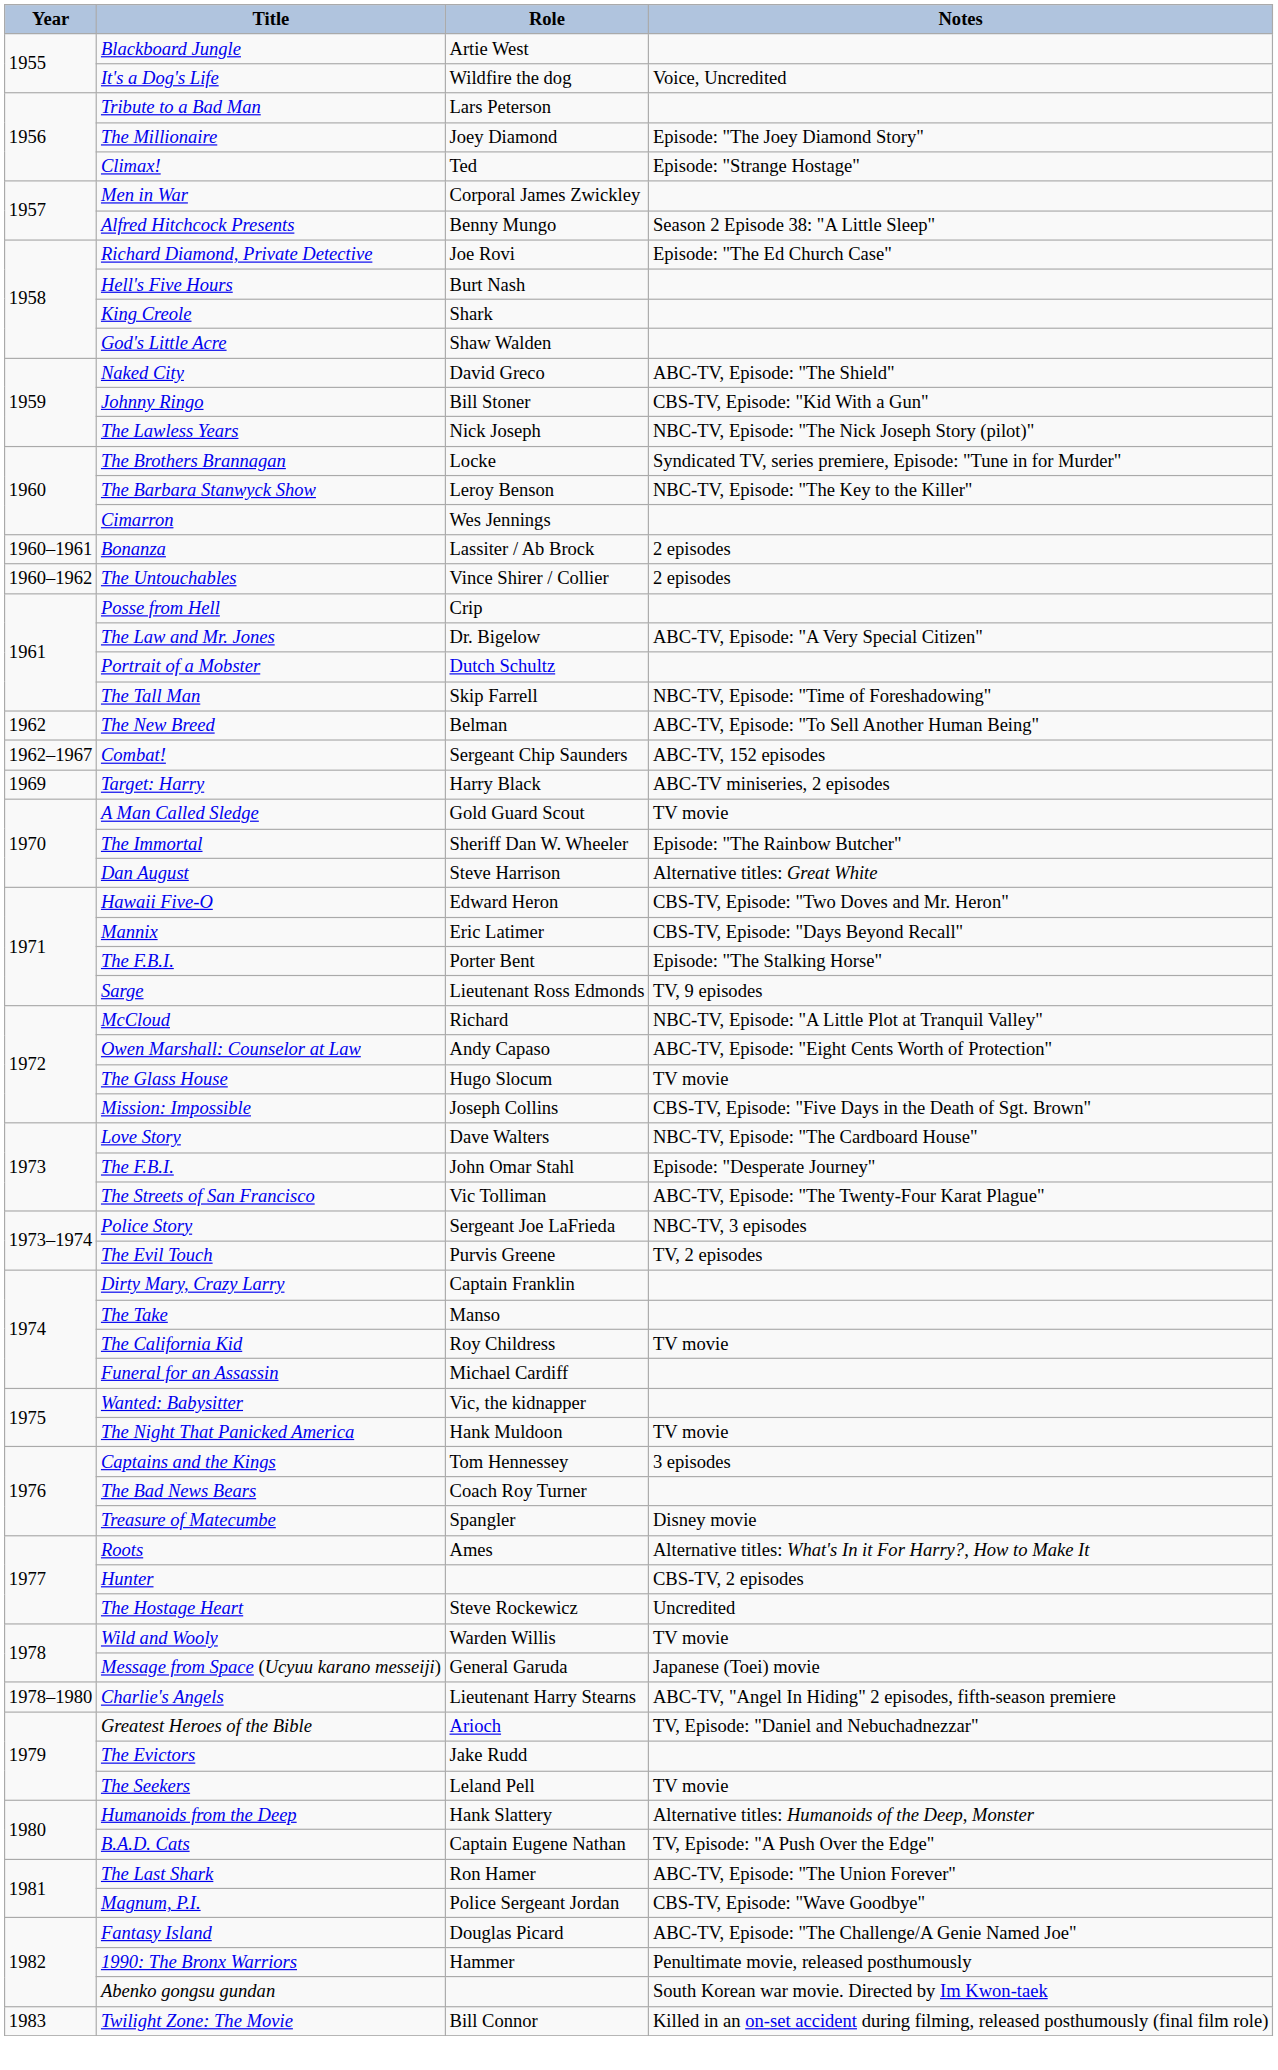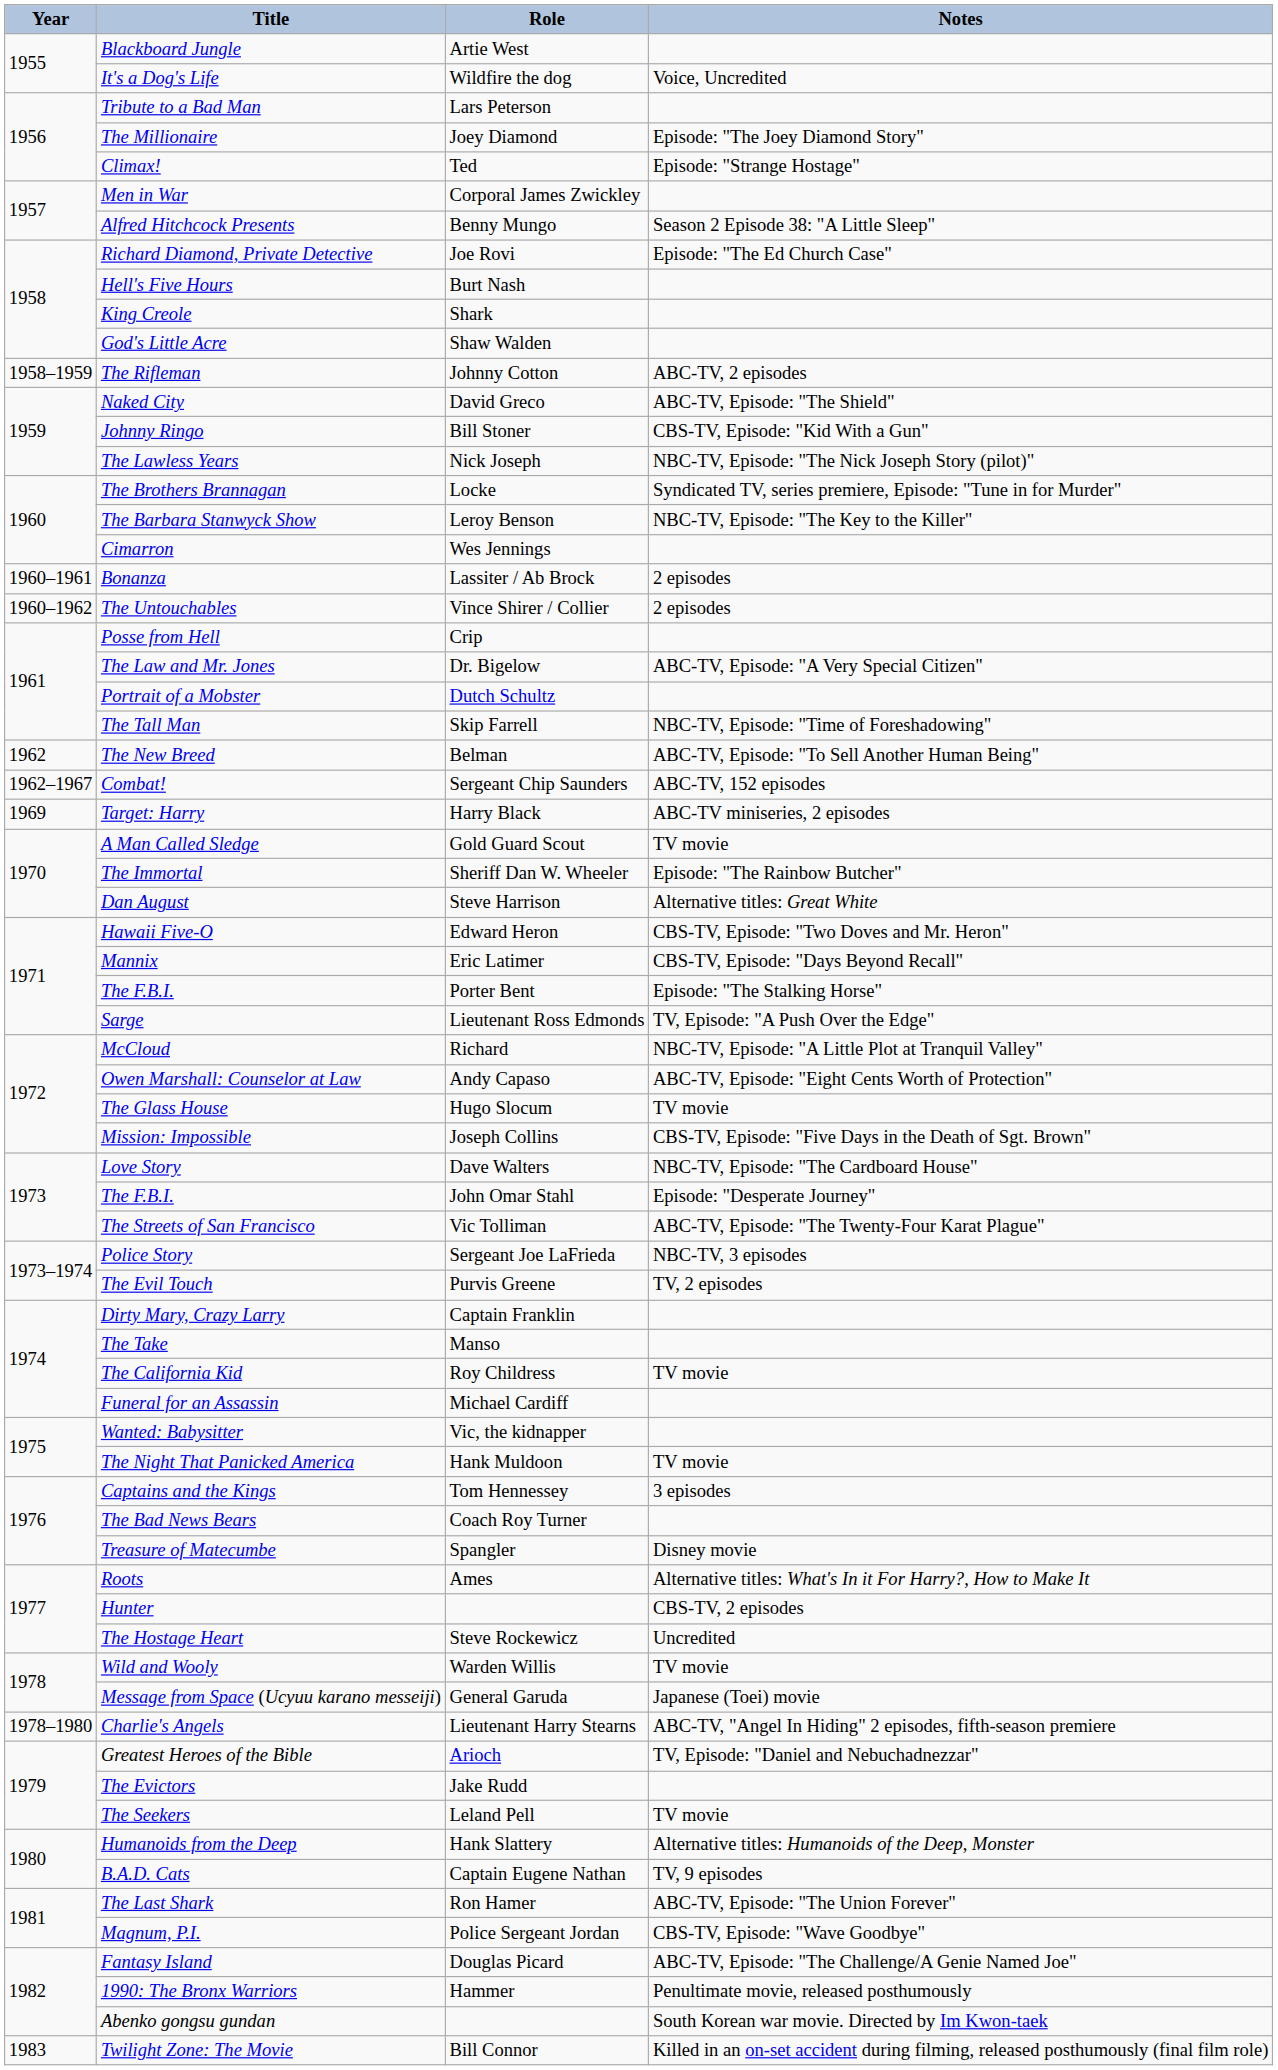 <table class="wikitable" background: #f9f9f9;>
 <tr align="center">
 <th style="background:#B0C4DE;">Year</th>
 <th style="background:#B0C4DE;">Title</th>
 <th style="background:#B0C4DE;">Role</th>
 <th style="background:#B0C4DE;">Notes</th>
 </tr>
 <tr>
 <td rowspan=2>1955</td>
 <td><em><a href='#'>Blackboard Jungle</a></em></td>
 <td>Artie West</td>
 <td></td>
 </tr>
 <tr>
 <td><em><a href='#'>It's a Dog's Life</a></em></td>
 <td>Wildfire the dog</td>
 <td>Voice, Uncredited</td>
 </tr>
 <tr>
 <td rowspan=3>1956</td>
 <td><em><a href='#'>Tribute to a Bad Man</a></em></td>
 <td>Lars Peterson</td>
 <td></td>
 </tr>
 <tr>
 <td><em><a href='#'>The Millionaire</a></em></td>
 <td>Joey Diamond</td>
 <td>Episode: "The Joey Diamond Story"</td>
 </tr>
 <tr>
 <td><em><a href='#'>Climax!</a></em></td>
 <td>Ted</td>
 <td>Episode: "Strange Hostage"</td>
 </tr>
 <tr>
 <td rowspan=2>1957</td>
 <td><em><a href='#'>Men in War</a></em></td>
 <td>Corporal James Zwickley</td>
 <td></td>
 </tr>
 <tr>
 <td><em><a href='#'>Alfred Hitchcock Presents</a></em></td>
 <td>Benny Mungo</td>
 <td>Season 2 Episode 38: "A Little Sleep"</td>
 </tr>
 <tr>
 <td rowspan=4>1958</td>
 <td><em><a href='#'>Richard Diamond, Private Detective</a></em></td>
 <td>Joe Rovi</td>
 <td>Episode: "The Ed Church Case"</td>
 </tr>
 <tr>
 <td><em><a href='#'>Hell's Five Hours</a></em></td>
 <td>Burt Nash</td>
 <td></td>
 </tr>
 <tr>
 <td><em><a href='#'>King Creole</a></em></td>
 <td>Shark</td>
 <td></td>
 </tr>
 <tr>
 <td><em><a href='#'>God's Little Acre</a></em></td>
 <td>Shaw Walden</td>
 <td></td>
+</tr>
+<tr>
+<td>1958–1959</td>
+<td><em><a href='#'>The Rifleman</a></em></td>
+<td>Johnny Cotton</td>
+<td>ABC-TV, 2 episodes</td>
 </tr>
 <tr>
 <td rowspan=3>1959</td>
 <td><em><a href='#'>Naked City</a></em></td>
 <td>David Greco</td>
 <td>ABC-TV, Episode: "The Shield"</td>
 </tr>
 <tr>
 <td><em><a href='#'>Johnny Ringo</a></em></td>
 <td>Bill Stoner</td>
 <td>CBS-TV, Episode: "Kid With a Gun"</td>
 </tr>
 <tr>
 <td><em><a href='#'>The Lawless Years</a></em></td>
 <td>Nick Joseph</td>
 <td>NBC-TV, Episode: "The Nick Joseph Story (pilot)"</td>
 </tr>
 <tr>
 <td rowspan=3>1960</td>
 <td><em><a href='#'>The Brothers Brannagan</a></em></td>
 <td>Locke</td>
 <td>Syndicated TV, series premiere, Episode: "Tune in for Murder"</td>
 </tr>
 <tr>
 <td><em><a href='#'>The Barbara Stanwyck Show</a></em></td>
 <td>Leroy Benson</td>
 <td>NBC-TV, Episode: "The Key to the Killer"</td>
 </tr>
 <tr>
 <td><em><a href='#'>Cimarron</a></em></td>
 <td>Wes Jennings</td>
 <td></td>
 </tr>
 <tr>
 <td>1960–1961</td>
 <td><em><a href='#'>Bonanza</a></em></td>
 <td>Lassiter / Ab Brock</td>
 <td>2 episodes</td>
 </tr>
 <tr>
 <td>1960–1962</td>
 <td><em><a href='#'>The Untouchables</a></em></td>
 <td>Vince Shirer / Collier</td>
 <td>2 episodes</td>
 </tr>
 <tr>
 <td rowspan=4>1961</td>
 <td><em><a href='#'>Posse from Hell</a></em></td>
 <td>Crip</td>
 <td></td>
 </tr>
 <tr>
 <td><em><a href='#'>The Law and Mr. Jones</a></em></td>
 <td>Dr. Bigelow</td>
 <td>ABC-TV, Episode: "A Very Special Citizen"</td>
 </tr>
 <tr>
 <td><em><a href='#'>Portrait of a Mobster</a></em></td>
 <td><a href='#'>Dutch Schultz</a></td>
 <td></td>
 </tr>
 <tr>
 <td><em><a href='#'>The Tall Man</a></em></td>
 <td>Skip Farrell</td>
 <td>NBC-TV, Episode: "Time of Foreshadowing"</td>
 </tr>
 <tr>
 <td>1962</td>
 <td><em><a href='#'>The New Breed</a></em></td>
 <td>Belman</td>
 <td>ABC-TV, Episode: "To Sell Another Human Being"</td>
 </tr>
 <tr>
 <td>1962–1967</td>
 <td><em><a href='#'>Combat!</a></em></td>
 <td>Sergeant Chip Saunders</td>
 <td>ABC-TV, 152 episodes</td>
 </tr>
 <tr>
 <td>1969</td>
 <td><em><a href='#'>Target: Harry</a></em></td>
 <td>Harry Black</td>
 <td>ABC-TV miniseries, 2 episodes</td>
 </tr>
 <tr>
 <td rowspan=3>1970</td>
 <td><em><a href='#'>A Man Called Sledge</a></em></td>
 <td>Gold Guard Scout</td>
 <td>TV movie</td>
 </tr>
 <tr>
 <td><em><a href='#'>The Immortal</a></em></td>
 <td>Sheriff Dan W. Wheeler</td>
 <td>Episode: "The Rainbow Butcher"</td>
 </tr>
 <tr>
 <td><em><a href='#'>Dan August</a></em></td>
 <td>Steve Harrison</td>
 <td>Alternative titles: <em>Great White</em></td>
 </tr>
 <tr>
 <td rowspan=4>1971</td>
 <td><em><a href='#'>Hawaii Five-O</a></em></td>
 <td>Edward Heron</td>
 <td>CBS-TV, Episode: "Two Doves and Mr. Heron"</td>
 </tr>
 <tr>
 <td><em><a href='#'>Mannix</a></em></td>
 <td>Eric Latimer</td>
 <td>CBS-TV, Episode: "Days Beyond Recall"</td>
 </tr>
 <tr>
 <td><em><a href='#'>The F.B.I.</a></em></td>
 <td>Porter Bent</td>
 <td>Episode: "The Stalking Horse"</td>
 </tr>
 <tr>
 <td><em><a href='#'>Sarge</a></em></td>
 <td>Lieutenant Ross Edmonds</td>
-<td>TV, 9 episodes</td>
+<td>TV, Episode: "A Push Over the Edge"</td>
 </tr>
 <tr>
 <td rowspan=4>1972</td>
 <td><em><a href='#'>McCloud</a></em></td>
 <td>Richard</td>
 <td>NBC-TV, Episode: "A Little Plot at Tranquil Valley"</td>
 </tr>
 <tr>
 <td><em><a href='#'>Owen Marshall: Counselor at Law</a></em></td>
 <td>Andy Capaso</td>
 <td>ABC-TV, Episode: "Eight Cents Worth of Protection"</td>
 </tr>
 <tr>
 <td><em><a href='#'>The Glass House</a></em></td>
 <td>Hugo Slocum</td>
 <td>TV movie</td>
 </tr>
 <tr>
 <td><em><a href='#'>Mission: Impossible</a></em></td>
 <td>Joseph Collins</td>
 <td>CBS-TV, Episode: "Five Days in the Death of Sgt. Brown"</td>
 </tr>
 <tr>
 <td rowspan=3>1973</td>
 <td><em><a href='#'>Love Story</a></em></td>
 <td>Dave Walters</td>
 <td>NBC-TV, Episode: "The Cardboard House"</td>
 </tr>
 <tr>
 <td><em><a href='#'>The F.B.I.</a></em></td>
 <td>John Omar Stahl</td>
 <td>Episode: "Desperate Journey"</td>
 </tr>
 <tr>
 <td><em><a href='#'>The Streets of San Francisco</a></em></td>
 <td>Vic Tolliman</td>
 <td>ABC-TV, Episode: "The Twenty-Four Karat Plague"</td>
 </tr>
 <tr>
 <td rowspan=2>1973–1974</td>
 <td><em><a href='#'>Police Story</a></em></td>
 <td>Sergeant Joe LaFrieda</td>
 <td>NBC-TV, 3 episodes</td>
 </tr>
 <tr>
 <td><em><a href='#'>The Evil Touch</a></em></td>
 <td>Purvis Greene</td>
 <td>TV, 2 episodes</td>
 </tr>
 <tr>
 <td rowspan=4>1974</td>
 <td><em><a href='#'>Dirty Mary, Crazy Larry</a></em></td>
 <td>Captain Franklin</td>
 <td></td>
 </tr>
 <tr>
 <td><em><a href='#'>The Take</a></em></td>
 <td>Manso</td>
 <td></td>
 </tr>
 <tr>
 <td><em><a href='#'>The California Kid</a></em></td>
 <td>Roy Childress</td>
 <td>TV movie</td>
 </tr>
 <tr>
 <td><em><a href='#'>Funeral for an Assassin</a></em></td>
 <td>Michael Cardiff</td>
 <td></td>
 </tr>
 <tr>
 <td rowspan=2>1975</td>
 <td><em><a href='#'>Wanted: Babysitter</a></em></td>
 <td>Vic, the kidnapper</td>
 <td></td>
 </tr>
 <tr>
 <td><em><a href='#'>The Night That Panicked America</a></em></td>
 <td>Hank Muldoon</td>
 <td>TV movie</td>
 </tr>
 <tr>
 <td rowspan=3>1976</td>
 <td><em><a href='#'>Captains and the Kings</a></em></td>
 <td>Tom Hennessey</td>
 <td>3 episodes</td>
 </tr>
 <tr>
 <td><em><a href='#'>The Bad News Bears</a></em></td>
 <td>Coach Roy Turner</td>
 <td></td>
 </tr>
 <tr>
 <td><em><a href='#'>Treasure of Matecumbe</a></em></td>
 <td>Spangler</td>
 <td>Disney movie</td>
 </tr>
 <tr>
 <td rowspan=3>1977</td>
 <td><em><a href='#'>Roots</a></em></td>
 <td>Ames</td>
 <td>Alternative titles: <em>What's In it For Harry?</em>, <em>How to Make It</em></td>
 </tr>
 <tr>
 <td><em><a href='#'>Hunter</a></em></td>
 <td></td>
 <td>CBS-TV, 2 episodes</td>
 </tr>
 <tr>
 <td><em><a href='#'>The Hostage Heart</a></em></td>
 <td>Steve Rockewicz</td>
 <td>Uncredited</td>
 </tr>
 <tr>
 <td rowspan=2>1978</td>
 <td><em><a href='#'>Wild and Wooly</a></em></td>
 <td>Warden Willis</td>
 <td>TV movie</td>
 </tr>
 <tr>
 <td><em><a href='#'>Message from Space</a></em> (<em>Ucyuu karano messeiji</em>)</td>
 <td>General Garuda</td>
 <td>Japanese (Toei) movie</td>
 </tr>
 <tr>
 <td>1978–1980</td>
 <td><em><a href='#'>Charlie's Angels</a></em></td>
 <td>Lieutenant Harry Stearns</td>
 <td>ABC-TV, "Angel In Hiding" 2 episodes, fifth-season premiere</td>
 </tr>
 <tr>
 <td rowspan=3>1979</td>
 <td><em>Greatest Heroes of the Bible</em></td>
 <td><a href='#'>Arioch</a></td>
 <td>TV, Episode: "Daniel and Nebuchadnezzar"</td>
 </tr>
 <tr>
 <td><em><a href='#'>The Evictors</a></em></td>
 <td>Jake Rudd</td>
 <td></td>
 </tr>
 <tr>
 <td><em><a href='#'>The Seekers</a></em></td>
 <td>Leland Pell</td>
 <td>TV movie</td>
 </tr>
 <tr>
 <td rowspan=2>1980</td>
 <td><em><a href='#'>Humanoids from the Deep</a></em></td>
 <td>Hank Slattery</td>
 <td>Alternative titles: <em>Humanoids of the Deep</em>, <em>Monster</em></td>
 </tr>
 <tr>
 <td><em><a href='#'>B.A.D. Cats</a></em></td>
 <td>Captain Eugene Nathan</td>
-<td>TV, Episode: "A Push Over the Edge"</td>
+<td>TV, 9 episodes</td>
 </tr>
 <tr>
 <td rowspan=2>1981</td>
 <td><em><a href='#'>The Last Shark</a></em></td>
 <td>Ron Hamer</td>
 <td>ABC-TV, Episode: "The Union Forever"</td>
 </tr>
 <tr>
 <td><em><a href='#'>Magnum, P.I.</a></em></td>
 <td>Police Sergeant Jordan</td>
 <td>CBS-TV, Episode: "Wave Goodbye"</td>
 </tr>
 <tr>
 <td rowspan=3>1982</td>
 <td><em><a href='#'>Fantasy Island</a></em></td>
 <td>Douglas Picard</td>
 <td>ABC-TV, Episode: "The Challenge/A Genie Named Joe"</td>
 </tr>
 <tr>
 <td><em><a href='#'>1990: The Bronx Warriors</a></em></td>
 <td>Hammer</td>
 <td>Penultimate movie, released posthumously</td>
 </tr>
 <tr>
 <td><em>Abenko gongsu gundan</em></td>
 <td></td>
 <td>South Korean war movie. Directed by <a href='#'>Im Kwon-taek</a></td>
 </tr>
 <tr>
 <td>1983</td>
 <td><em><a href='#'>Twilight Zone: The Movie</a></em></td>
 <td>Bill Connor</td>
 <td>Killed in an <a href='#'>on-set accident</a> during filming, released posthumously (final film role)</td>
 </tr>
 </table>
